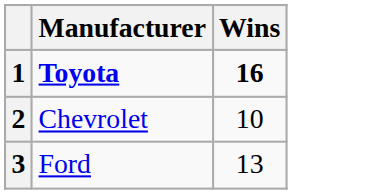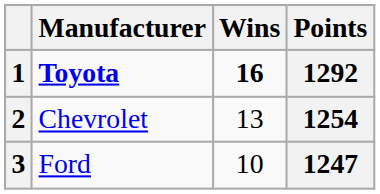 <table class="wikitable" style="font-size:85%; text-align:center;">
 <tr>
 <th></th>
 <th>Manufacturer</th>
 <th>Wins</th>
+<th>Points</th>
 </tr>
 <tr>
 <th><strong>1</strong></th>
 <td align=left><strong><a href='#'>Toyota</a></strong></td>
 <td><strong>16</strong></td>
+<th><strong>1292</strong></th>
 </tr>
 <tr>
 <th>2</th>
 <td align=left><a href='#'>Chevrolet</a></td>
-<td>10</td>
+<td>13</td>
+<th>1254</th>
 </tr>
 <tr>
 <th>3</th>
 <td align=left><a href='#'>Ford</a></td>
-<td>13</td>
+<td>10</td>
+<th>1247</th>
 </tr>
 </table>
